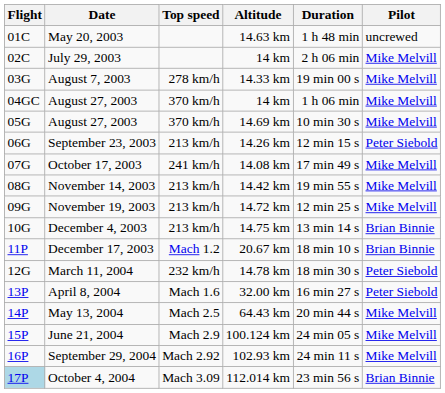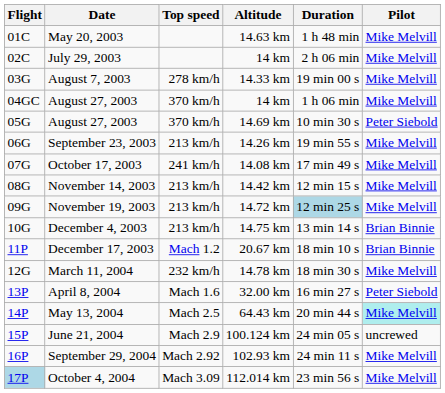 <table class="wikitable">
 <tr>
 <th align="left">Flight</th>
 <th align="left">Date</th>
 <th align="right">Top speed</th>
 <th align="right">Altitude</th>
 <th align="left">Duration</th>
 <th align="left">Pilot</th>
 </tr>
 <tr>
 <td align="left">01C</td>
 <td align="left">May 20, 2003</td>
 <td align="right"></td>
 <td align="right">14.63 km</td>
 <td align="right">1 h 48 min</td>
-<td align="left">uncrewed</td>
+<td align="left"><a href='#'>Mike Melvill</a></td>
 </tr>
 <tr>
 <td align="left">02C</td>
 <td align="left">July 29, 2003</td>
 <td align="right"></td>
 <td align="right">14 km</td>
 <td align="right">2 h 06 min</td>
 <td align="left"><a href='#'>Mike Melvill</a></td>
 </tr>
 <tr>
 <td align="left">03G</td>
 <td align="left">August 7, 2003</td>
 <td align="right">278 km/h</td>
 <td align="right">14.33 km</td>
 <td align="right">19 min 00 s</td>
 <td align="left"><a href='#'>Mike Melvill</a></td>
 </tr>
 <tr>
 <td align="left">04GC</td>
 <td align="left">August 27, 2003</td>
 <td align="right">370 km/h</td>
 <td align="right">14 km</td>
 <td align="right">1 h 06 min</td>
 <td align="left"><a href='#'>Mike Melvill</a></td>
 </tr>
 <tr>
 <td align="left">05G</td>
 <td align="left">August 27, 2003</td>
 <td align="right">370 km/h</td>
 <td align="right">14.69 km</td>
 <td align="right">10 min 30 s</td>
-<td align="left"><a href='#'>Mike Melvill</a></td>
+<td align="left"><a href='#'>Peter Siebold</a></td>
 </tr>
 <tr>
 <td align="left">06G</td>
 <td align="left">September 23, 2003</td>
 <td align="right">213 km/h</td>
 <td align="right">14.26 km</td>
-<td align="right">12 min 15 s</td>
-<td align="left"><a href='#'>Peter Siebold</a></td>
+<td align="right">19 min 55 s</td>
+<td align="left"><a href='#'>Mike Melvill</a></td>
 </tr>
 <tr>
 <td align="left">07G</td>
 <td align="left">October 17, 2003</td>
 <td align="right">241 km/h</td>
 <td align="right">14.08 km</td>
 <td align="right">17 min 49 s</td>
 <td align="left"><a href='#'>Mike Melvill</a></td>
 </tr>
 <tr>
 <td align="left">08G</td>
 <td align="left">November 14, 2003</td>
 <td align="right">213 km/h</td>
 <td align="right">14.42 km</td>
-<td align="right">19 min 55 s</td>
+<td align="right">12 min 15 s</td>
 <td align="left"><a href='#'>Mike Melvill</a></td>
 </tr>
 <tr>
 <td align="left">09G</td>
 <td align="left">November 19, 2003</td>
 <td align="right">213 km/h</td>
 <td align="right">14.72 km</td>
-<td align="right">12 min 25 s</td>
+<td align="right" style="background: lightblue;">12 min 25 s</td>
 <td align="left"><a href='#'>Mike Melvill</a></td>
 </tr>
 <tr>
 <td align="left">10G</td>
 <td align="left">December 4, 2003</td>
 <td align="right">213 km/h</td>
 <td align="right">14.75 km</td>
 <td align="right">13 min 14 s</td>
 <td align="left"><a href='#'>Brian Binnie</a></td>
 </tr>
 <tr>
 <td align="left"><a href='#'>11P</a></td>
 <td align="left">December 17, 2003</td>
 <td align="right"><a href='#'>Mach</a> 1.2</td>
 <td align="right">20.67 km</td>
 <td align="right">18 min 10 s</td>
 <td align="left"><a href='#'>Brian Binnie</a></td>
 </tr>
 <tr>
 <td align="left">12G</td>
 <td align="left">March 11, 2004</td>
 <td align="right">232 km/h</td>
 <td align="right">14.78 km</td>
 <td align="right">18 min 30 s</td>
-<td align="left"><a href='#'>Peter Siebold</a></td>
+<td align="left"><a href='#'>Mike Melvill</a></td>
 </tr>
 <tr>
 <td align="left"><a href='#'>13P</a></td>
 <td align="left">April 8, 2004</td>
 <td align="right">Mach 1.6</td>
 <td align="right">32.00 km</td>
 <td align="right">16 min 27 s</td>
 <td align="left"><a href='#'>Peter Siebold</a></td>
 </tr>
 <tr>
 <td align="left"><a href='#'>14P</a></td>
 <td align="left">May 13, 2004</td>
 <td align="right">Mach 2.5</td>
 <td align="right">64.43 km</td>
 <td align="right">20 min 44 s</td>
-<td align="left"><a href='#'>Mike Melvill</a></td>
+<td align="left" style="background: paleturquoise;"><a href='#'>Mike Melvill</a></td>
 </tr>
 <tr>
 <td align="left"><a href='#'>15P</a></td>
 <td align="left">June 21, 2004</td>
 <td align="right">Mach 2.9</td>
 <td align="right">100.124 km</td>
 <td align="right">24 min 05 s</td>
-<td align="left"><a href='#'>Mike Melvill</a></td>
+<td align="left">uncrewed</td>
 </tr>
 <tr>
 <td align="left"><a href='#'>16P</a></td>
 <td align="left">September 29, 2004</td>
 <td align="right">Mach 2.92</td>
 <td align="right">102.93 km</td>
 <td align="right">24 min 11 s</td>
 <td align="left"><a href='#'>Mike Melvill</a></td>
 </tr>
 <tr>
 <td align="left" style="background: lightblue;"><a href='#'>17P</a></td>
 <td align="left">October 4, 2004</td>
 <td align="right">Mach 3.09</td>
 <td align="right">112.014 km</td>
 <td align="right">23 min 56 s</td>
-<td align="left"><a href='#'>Brian Binnie</a></td>
+<td align="left"><a href='#'>Mike Melvill</a></td>
 </tr>
 </table>
